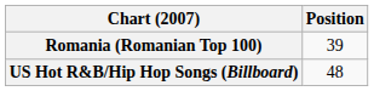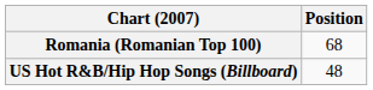 <table class="wikitable sortable plainrowheaders" style="text-align:center;">
 <tr>
 <th scope="col">Chart (2007)</th>
 <th scope="col">Position</th>
 </tr>
 <tr>
 <th scope="row">Romania (Romanian Top 100)</th>
-<td>39</td>
+<td>68</td>
 </tr>
 <tr>
 <th scope="row">US Hot R&B/Hip Hop Songs (<em>Billboard</em>)</th>
 <td>48</td>
 </tr>
 </table>
